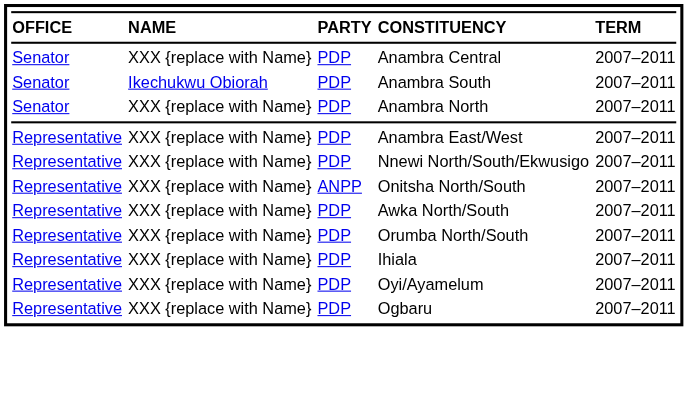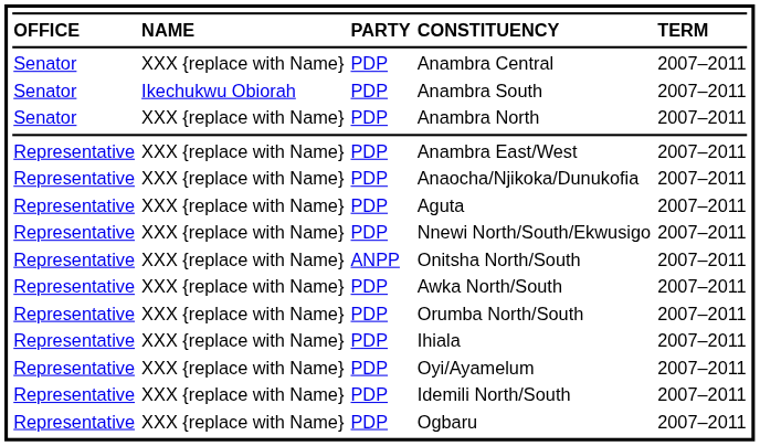 <table cellpadding=1 cellspacing=4 style="margin:3px; border:3px solid #000000;">
 <tr>
 <td bgcolor=#000000 colspan=5></td>
 </tr>
 <tr>
 <td><strong>OFFICE</strong></td>
 <td><strong>NAME</strong></td>
 <td><strong>PARTY</strong></td>
 <td><strong>CONSTITUENCY</strong></td>
 <td><strong>TERM</strong></td>
 </tr>
 <tr>
 <td bgcolor=#000000 colspan=5></td>
 </tr>
 <tr>
 <td><a href='#'>Senator</a></td>
 <td>XXX {replace with Name}</td>
 <td><a href='#'>PDP</a></td>
 <td>Anambra Central</td>
 <td>2007–2011</td>
 </tr>
 <tr>
 <td><a href='#'>Senator</a></td>
 <td><a href='#'>Ikechukwu Obiorah</a></td>
 <td><a href='#'>PDP</a></td>
 <td>Anambra South</td>
 <td>2007–2011</td>
 </tr>
 <tr>
 <td><a href='#'>Senator</a></td>
 <td>XXX {replace with Name}</td>
 <td><a href='#'>PDP</a></td>
 <td>Anambra North</td>
 <td>2007–2011</td>
 </tr>
 <tr>
 <td bgcolor=#000000 colspan=5></td>
 </tr>
 <tr>
 <td><a href='#'>Representative</a></td>
 <td>XXX {replace with Name}</td>
 <td><a href='#'>PDP</a></td>
 <td>Anambra East/West</td>
 <td>2007–2011</td>
 </tr>
 <tr>
 <td><a href='#'>Representative</a></td>
 <td>XXX {replace with Name}</td>
 <td><a href='#'>PDP</a></td>
+<td>Anaocha/Njikoka/Dunukofia</td>
+<td>2007–2011</td>
+</tr>
+<tr>
+<td><a href='#'>Representative</a></td>
+<td>XXX {replace with Name}</td>
+<td><a href='#'>PDP</a></td>
+<td>Aguta</td>
+<td>2007–2011</td>
+</tr>
+<tr>
+<td><a href='#'>Representative</a></td>
+<td>XXX {replace with Name}</td>
+<td><a href='#'>PDP</a></td>
 <td>Nnewi North/South/Ekwusigo</td>
 <td>2007–2011</td>
 </tr>
 <tr>
 <td><a href='#'>Representative</a></td>
 <td>XXX {replace with Name}</td>
 <td><a href='#'>ANPP</a></td>
 <td>Onitsha North/South</td>
 <td>2007–2011</td>
 </tr>
 <tr>
 <td><a href='#'>Representative</a></td>
 <td>XXX {replace with Name}</td>
 <td><a href='#'>PDP</a></td>
 <td>Awka North/South</td>
 <td>2007–2011</td>
 </tr>
 <tr>
 <td><a href='#'>Representative</a></td>
 <td>XXX {replace with Name}</td>
 <td><a href='#'>PDP</a></td>
 <td>Orumba North/South</td>
 <td>2007–2011</td>
 </tr>
 <tr>
 <td><a href='#'>Representative</a></td>
 <td>XXX {replace with Name}</td>
 <td><a href='#'>PDP</a></td>
 <td>Ihiala</td>
 <td>2007–2011</td>
 </tr>
 <tr>
 <td><a href='#'>Representative</a></td>
 <td>XXX {replace with Name}</td>
 <td><a href='#'>PDP</a></td>
 <td>Oyi/Ayamelum</td>
 <td>2007–2011</td>
 </tr>
 <tr>
 <td><a href='#'>Representative</a></td>
 <td>XXX {replace with Name}</td>
 <td><a href='#'>PDP</a></td>
+<td>Idemili North/South</td>
+<td>2007–2011</td>
+</tr>
+<tr>
+<td><a href='#'>Representative</a></td>
+<td>XXX {replace with Name}</td>
+<td><a href='#'>PDP</a></td>
 <td>Ogbaru</td>
 <td>2007–2011</td>
 </tr>
 </table>
